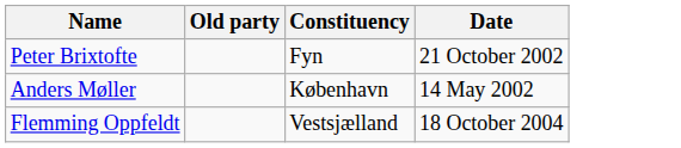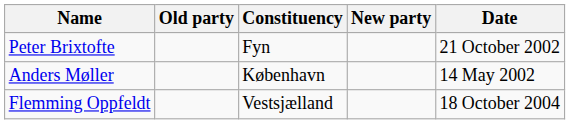 <table class="wikitable sortable">
 <tr>
 <th>Name</th>
 <th>Old party</th>
 <th>Constituency</th>
+<th>New party</th>
 <th>Date</th>
 </tr>
 <tr>
 <td><a href='#'>Peter Brixtofte</a></td>
 <td data-sort-value="V" style="text-align: left;"></td>
 <td>Fyn</td>
+<td data-sort-value="ZZZZ" style="text-align: left;"></td>
 <td>21 October 2002</td>
 </tr>
 <tr>
 <td><a href='#'>Anders Møller</a></td>
 <td data-sort-value="V" style="text-align: left;"></td>
 <td>København</td>
+<td data-sort-value="ZZZZ" style="text-align: left;"></td>
 <td>14 May 2002</td>
 </tr>
 <tr>
 <td><a href='#'>Flemming Oppfeldt</a></td>
 <td data-sort-value="V" style="text-align: left;"></td>
 <td>Vestsjælland</td>
+<td data-sort-value="ZZZZ" style="text-align: left;"></td>
 <td>18 October 2004</td>
 </tr>
 </table>
